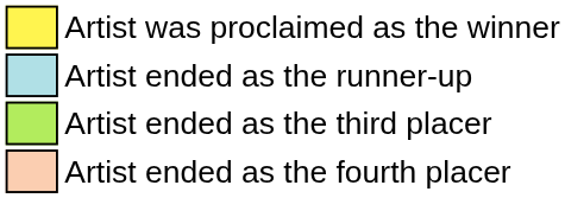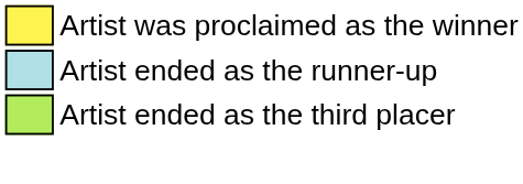 <table class="toccolours" style="font-size: 90%; white-space: nowrap;">
 <tr>
 <td style="background:#FFF44F; border: 1px solid black">     </td>
 <td>Artist was proclaimed as the winner</td>
 </tr>
 <tr>
 <td style="background:#B0E0E6; border: 1px solid black">     </td>
 <td>Artist ended as the runner-up</td>
 </tr>
 <tr>
 <td style="background:#B2EC5D; border: 1px solid black">     </td>
 <td>Artist ended as the third placer</td>
 </tr>
 <tr>
-<td style="background:#FBCEB1; border: 1px solid black">     </td>
-<td>Artist ended as the fourth placer</td>
-</tr>
-<tr>
 </tr>
 </table>
